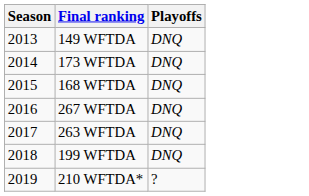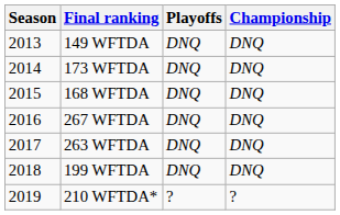 <table class="wikitable sortable">
 <tr>
 <th>Season</th>
 <th><a href='#'>Final ranking</a></th>
 <th>Playoffs</th>
+<th><a href='#'>Championship</a></th>
 </tr>
 <tr>
 <td>2013</td>
 <td>149 WFTDA</td>
+<td><em>DNQ</em></td>
 <td><em>DNQ</em></td>
 </tr>
 <tr>
 <td>2014</td>
 <td>173 WFTDA</td>
 <td><em>DNQ</em></td>
+<td><em>DNQ</em></td>
 </tr>
 <tr>
 <td>2015</td>
 <td>168 WFTDA</td>
+<td><em>DNQ</em></td>
 <td><em>DNQ</em></td>
 </tr>
 <tr>
 <td>2016</td>
 <td>267 WFTDA</td>
 <td><em>DNQ</em></td>
+<td><em>DNQ</em></td>
 </tr>
 <tr>
 <td>2017</td>
 <td>263 WFTDA</td>
+<td><em>DNQ</em></td>
 <td><em>DNQ</em></td>
 </tr>
 <tr>
 <td>2018</td>
 <td>199 WFTDA</td>
 <td><em>DNQ</em></td>
+<td><em>DNQ</em></td>
 </tr>
 <tr>
 <td>2019</td>
 <td>210 WFTDA*</td>
 <td>?</td>
+<td>?</td>
 </tr>
 </table>
